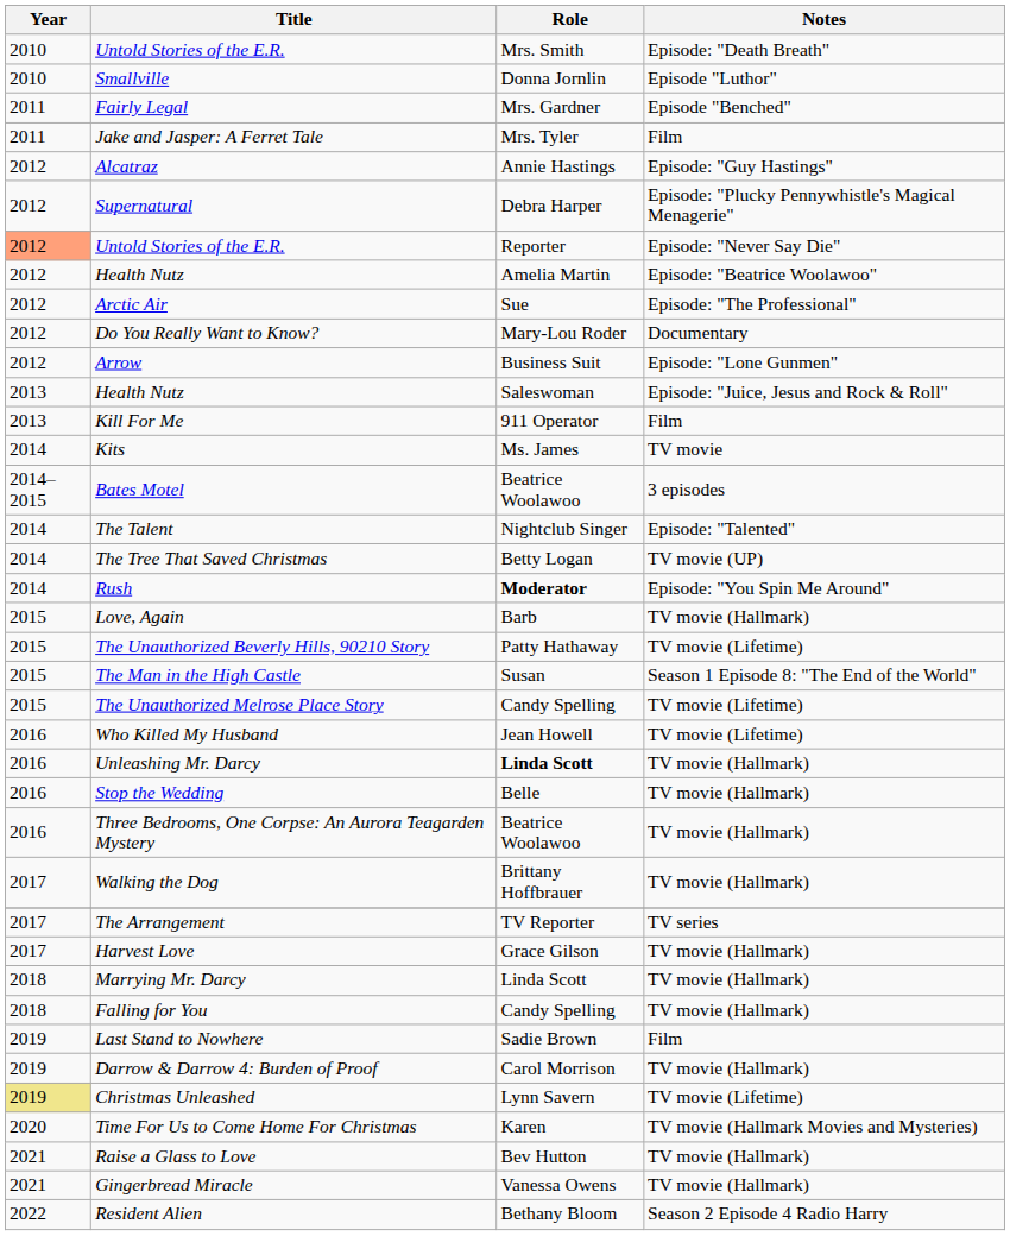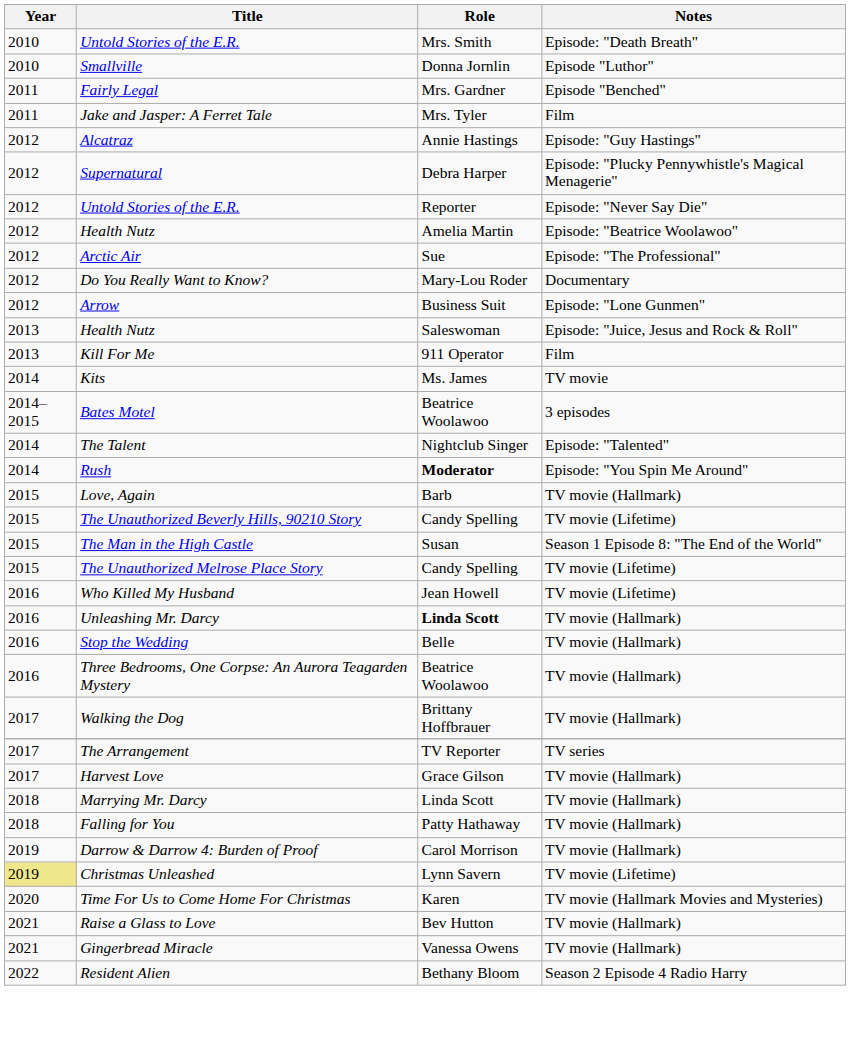 <table class="wikitable sortable">
 <tr>
 <th>Year</th>
 <th>Title</th>
 <th>Role</th>
 <th class="unsortable">Notes</th>
 </tr>
 <tr>
 <td>2010</td>
 <td><em><a href='#'>Untold Stories of the E.R.</a></em></td>
 <td>Mrs. Smith</td>
 <td>Episode: "Death Breath"</td>
 </tr>
 <tr>
 <td>2010</td>
 <td><em><a href='#'>Smallville</a></em></td>
 <td>Donna Jornlin</td>
 <td>Episode "Luthor"</td>
 </tr>
 <tr>
 <td>2011</td>
 <td><em><a href='#'>Fairly Legal</a></em></td>
 <td>Mrs. Gardner</td>
 <td>Episode "Benched"</td>
 </tr>
 <tr>
 <td>2011</td>
 <td><em>Jake and Jasper: A Ferret Tale</em></td>
 <td>Mrs. Tyler</td>
 <td>Film</td>
 </tr>
 <tr>
 <td>2012</td>
 <td><em><a href='#'>Alcatraz</a></em></td>
 <td>Annie Hastings</td>
 <td>Episode: "Guy Hastings"</td>
 </tr>
 <tr>
 <td>2012</td>
 <td><em><a href='#'>Supernatural</a></em></td>
 <td>Debra Harper</td>
 <td>Episode: "Plucky Pennywhistle's Magical Menagerie"</td>
 </tr>
 <tr>
-<td style="background: lightsalmon;">2012</td>
+<td>2012</td>
 <td><em><a href='#'>Untold Stories of the E.R.</a></em></td>
 <td>Reporter</td>
 <td>Episode: "Never Say Die"</td>
 </tr>
 <tr>
 <td>2012</td>
 <td><em>Health Nutz</em></td>
 <td>Amelia Martin</td>
 <td>Episode: "Beatrice Woolawoo"</td>
 </tr>
 <tr>
 <td>2012</td>
 <td><em><a href='#'>Arctic Air</a></em></td>
 <td>Sue</td>
 <td>Episode: "The Professional"</td>
 </tr>
 <tr>
 <td>2012</td>
 <td><em>Do You Really Want to Know?</em></td>
 <td>Mary-Lou Roder</td>
 <td>Documentary</td>
 </tr>
 <tr>
 <td>2012</td>
 <td><em><a href='#'>Arrow</a></em></td>
 <td>Business Suit</td>
 <td>Episode: "Lone Gunmen"</td>
 </tr>
 <tr>
 <td>2013</td>
 <td><em>Health Nutz</em></td>
 <td>Saleswoman</td>
 <td>Episode: "Juice, Jesus and Rock & Roll"</td>
 </tr>
 <tr>
 <td>2013</td>
 <td><em>Kill For Me</em></td>
 <td>911 Operator</td>
 <td>Film</td>
 </tr>
 <tr>
 <td>2014</td>
 <td><em>Kits</em></td>
 <td>Ms. James</td>
 <td>TV movie</td>
 </tr>
 <tr>
 <td>2014–2015</td>
 <td><em><a href='#'>Bates Motel</a></em></td>
 <td>Beatrice Woolawoo</td>
 <td>3 episodes</td>
 </tr>
 <tr>
 <td>2014</td>
 <td data-sort-value="Talent, The"><em>The Talent</em></td>
 <td>Nightclub Singer</td>
 <td>Episode: "Talented"</td>
 </tr>
 <tr>
 <td>2014</td>
-<td data-sort-value="Tree That Saved Christmas, The"><em>The Tree That Saved Christmas</em></td>
-<td>Betty Logan</td>
-<td>TV movie (UP)</td>
-</tr>
-<tr>
-<td>2014</td>
 <td><em><a href='#'>Rush</a></em></td>
 <td><strong>Moderator</strong></td>
 <td>Episode: "You Spin Me Around"</td>
 </tr>
 <tr>
 <td>2015</td>
 <td><em>Love, Again</em></td>
 <td>Barb</td>
 <td>TV movie (Hallmark)</td>
 </tr>
 <tr>
 <td>2015</td>
 <td data-sort-value="Unauthorized Beverly Hills, 90210 Story, The"><em><a href='#'>The Unauthorized Beverly Hills, 90210 Story</a></em></td>
-<td>Patty Hathaway</td>
+<td>Candy Spelling</td>
 <td>TV movie (Lifetime)</td>
 </tr>
 <tr>
 <td>2015</td>
 <td data-sort-value="Man in the High Castle, The"><em><a href='#'>The Man in the High Castle</a></em></td>
 <td>Susan</td>
 <td>Season 1 Episode 8: "The End of the World"</td>
 </tr>
 <tr>
 <td>2015</td>
 <td data-sort-value="Unauthorized Melrose Place Story, The"><em><a href='#'>The Unauthorized Melrose Place Story</a></em></td>
 <td>Candy Spelling</td>
 <td>TV movie (Lifetime)</td>
 </tr>
 <tr>
 <td>2016</td>
 <td><em>Who Killed My Husband</em></td>
 <td>Jean Howell</td>
 <td>TV movie (Lifetime)</td>
 </tr>
 <tr>
 <td>2016</td>
 <td><em>Unleashing Mr. Darcy</em></td>
 <td><strong>Linda Scott</strong></td>
 <td>TV movie (Hallmark)</td>
 </tr>
 <tr>
 <td>2016</td>
 <td><em><a href='#'>Stop the Wedding</a></em></td>
 <td>Belle</td>
 <td>TV movie (Hallmark)</td>
 </tr>
 <tr>
 <td>2016</td>
 <td><em>Three Bedrooms, One Corpse: An Aurora Teagarden Mystery</em></td>
 <td>Beatrice Woolawoo</td>
 <td>TV movie (Hallmark)</td>
 </tr>
 <tr>
 <td>2017</td>
 <td><em>Walking the Dog</em></td>
 <td>Brittany Hoffbrauer</td>
 <td>TV movie (Hallmark)</td>
 </tr>
 <tr>
 </tr>
 <tr>
 <td>2017</td>
 <td data-sort-value="Arrangement, The"><em>The Arrangement</em></td>
 <td>TV Reporter</td>
 <td>TV series</td>
 </tr>
 <tr>
 <td>2017</td>
 <td><em>Harvest Love</em></td>
 <td>Grace Gilson</td>
 <td>TV movie (Hallmark)</td>
 </tr>
 <tr>
 <td>2018</td>
 <td><em>Marrying Mr. Darcy</em></td>
 <td>Linda Scott</td>
 <td>TV movie (Hallmark)</td>
 </tr>
 <tr>
 <td>2018</td>
 <td><em>Falling for You</em></td>
-<td>Candy Spelling</td>
+<td>Patty Hathaway</td>
 <td>TV movie (Hallmark)</td>
-</tr>
-<tr>
-<td>2019</td>
-<td><em>Last Stand to Nowhere</em></td>
-<td>Sadie Brown</td>
-<td>Film</td>
 </tr>
 <tr>
 <td>2019</td>
 <td><em>Darrow & Darrow 4: Burden of Proof</em></td>
 <td>Carol Morrison</td>
 <td>TV movie (Hallmark)</td>
 </tr>
 <tr>
 <td style="background: khaki;">2019</td>
 <td><em>Christmas Unleashed</em></td>
 <td>Lynn Savern</td>
 <td>TV movie (Lifetime)</td>
 </tr>
 <tr>
 <td>2020</td>
 <td><em>Time For Us to Come Home For Christmas</em></td>
 <td>Karen</td>
 <td>TV movie (Hallmark Movies and Mysteries)</td>
 </tr>
 <tr>
 <td>2021</td>
 <td><em>Raise a Glass to Love</em></td>
 <td>Bev Hutton</td>
 <td>TV movie (Hallmark)</td>
 </tr>
 <tr>
 <td>2021</td>
 <td><em>Gingerbread Miracle</em></td>
 <td>Vanessa Owens</td>
 <td>TV movie (Hallmark)</td>
 </tr>
 <tr>
 <td>2022</td>
 <td><em>Resident Alien</em></td>
 <td>Bethany Bloom</td>
 <td>Season 2 Episode 4  Radio Harry</td>
 </tr>
 </table>
